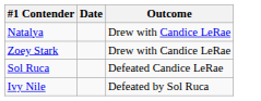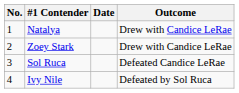 <table class="wikitable">
 <tr>
+<th>No.</th>
 <th>#1 Contender</th>
 <th>Date</th>
 <th>Outcome</th>
 </tr>
 <tr>
+<td>1</td>
 <td><a href='#'>Natalya</a></td>
 <td></td>
 <td>Drew with <a href='#'>Candice LeRae</a></td>
 </tr>
 <tr>
+<td>2</td>
 <td><a href='#'>Zoey Stark</a></td>
 <td></td>
 <td>Drew with Candice LeRae</td>
 </tr>
 <tr>
+<td>3</td>
 <td><a href='#'>Sol Ruca</a></td>
 <td></td>
 <td>Defeated Candice LeRae</td>
 </tr>
 <tr>
+<td>4</td>
 <td><a href='#'>Ivy Nile</a></td>
 <td></td>
 <td>Defeated by Sol Ruca</td>
 </tr>
 </table>
